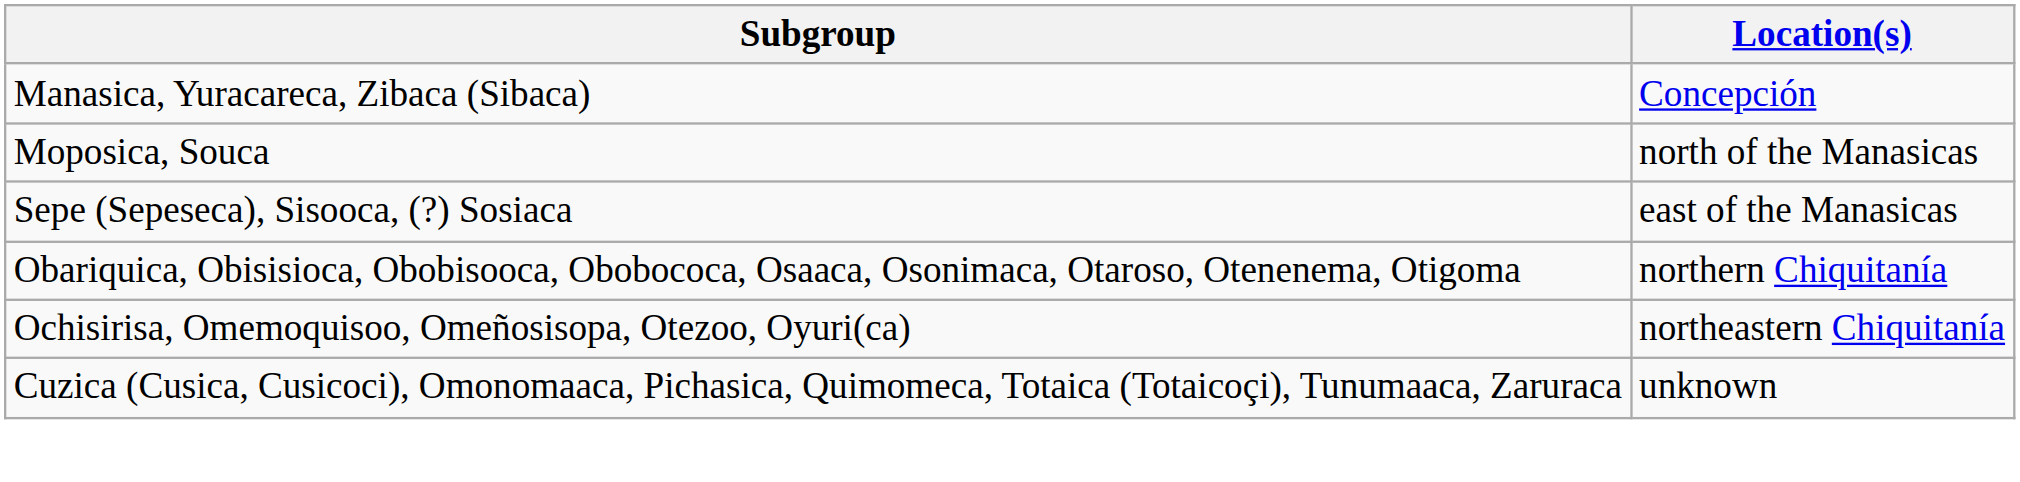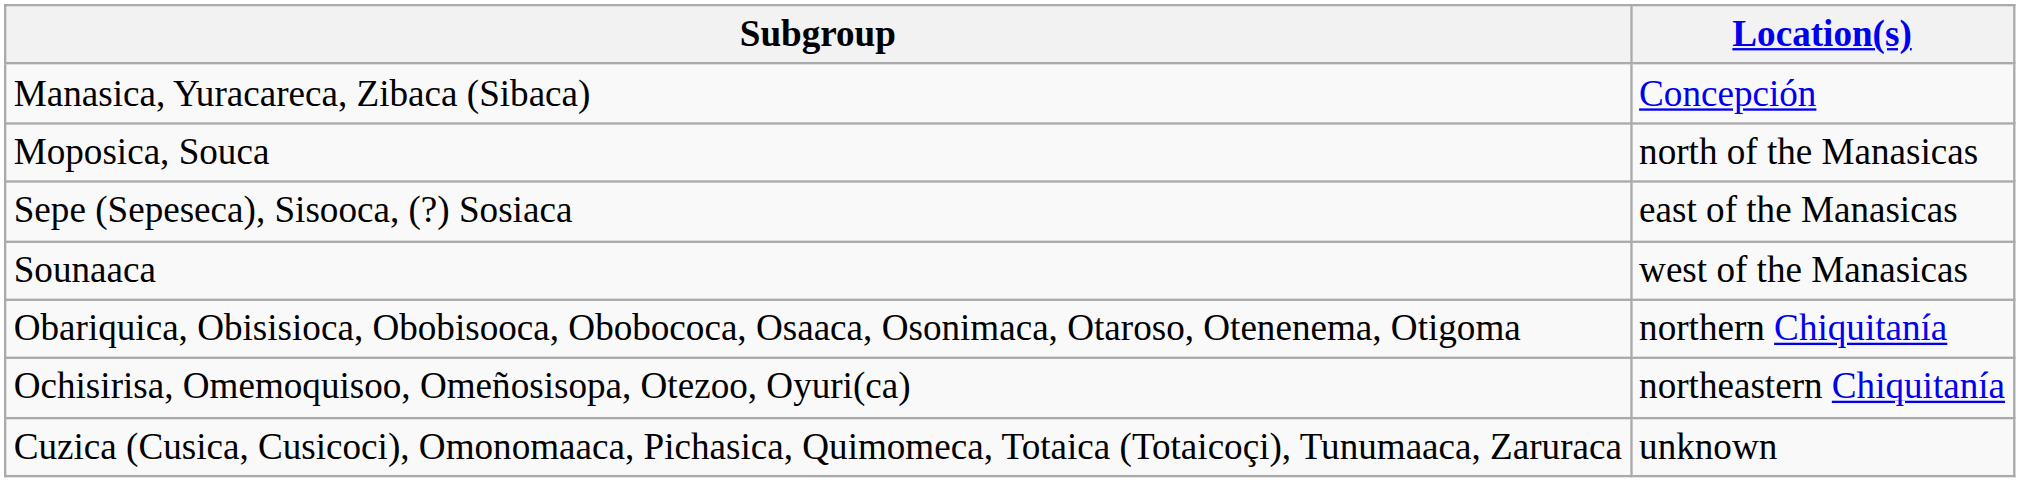 <table class="wikitable sortable">
 <tr>
 <th>Subgroup</th>
 <th><a href='#'>Location(s)</a></th>
 </tr>
 <tr>
 <td>Manasica, Yuracareca, Zibaca (Sibaca)</td>
 <td><a href='#'>Concepción</a></td>
 </tr>
 <tr>
 <td>Moposica, Souca</td>
 <td>north of the Manasicas</td>
 </tr>
 <tr>
 <td>Sepe (Sepeseca), Sisooca, (?) Sosiaca</td>
 <td>east of the Manasicas</td>
 </tr>
 <tr>
+<td>Sounaaca</td>
+<td>west of the Manasicas</td>
+</tr>
+<tr>
 <td>Obariquica, Obisisioca, Obobisooca, Obobococa, Osaaca, Osonimaca, Otaroso, Otenenema, Otigoma</td>
 <td>northern <a href='#'>Chiquitanía</a></td>
 </tr>
 <tr>
 <td>Ochisirisa, Omemoquisoo, Omeñosisopa, Otezoo, Oyuri(ca)</td>
 <td>northeastern <a href='#'>Chiquitanía</a></td>
 </tr>
 <tr>
 <td>Cuzica (Cusica, Cusicoci), Omonomaaca, Pichasica, Quimomeca, Totaica (Totaicoçi), Tunumaaca, Zaruraca</td>
 <td>unknown</td>
 </tr>
 </table>
